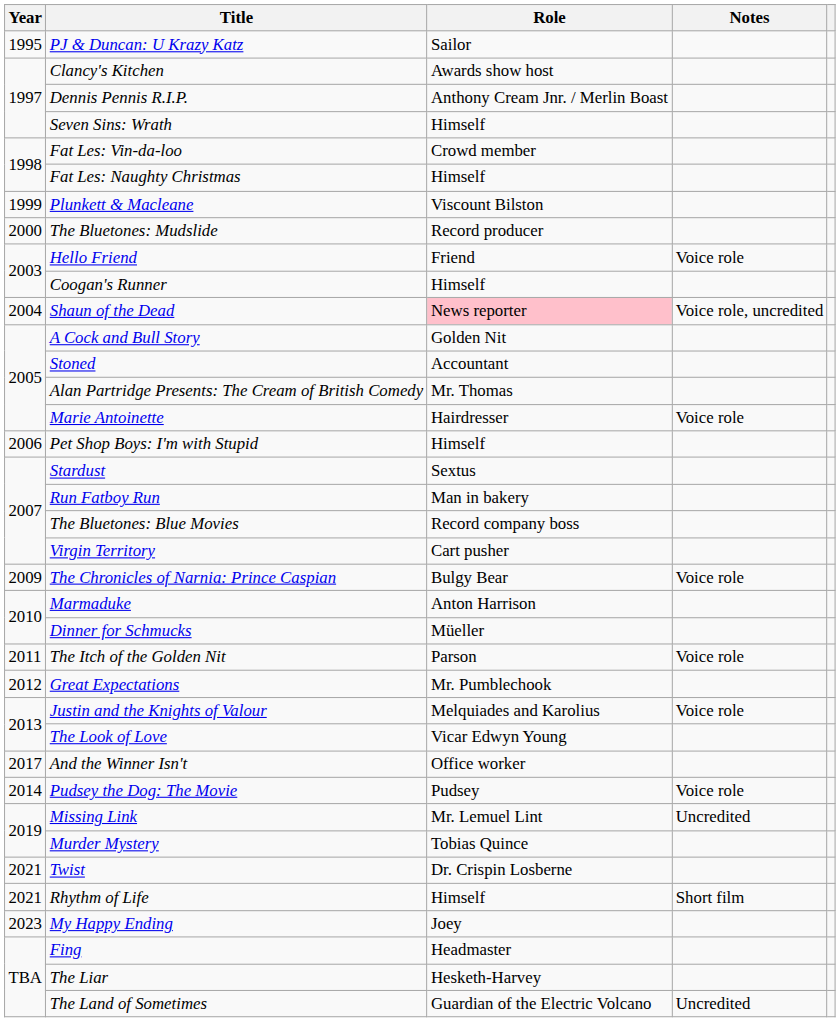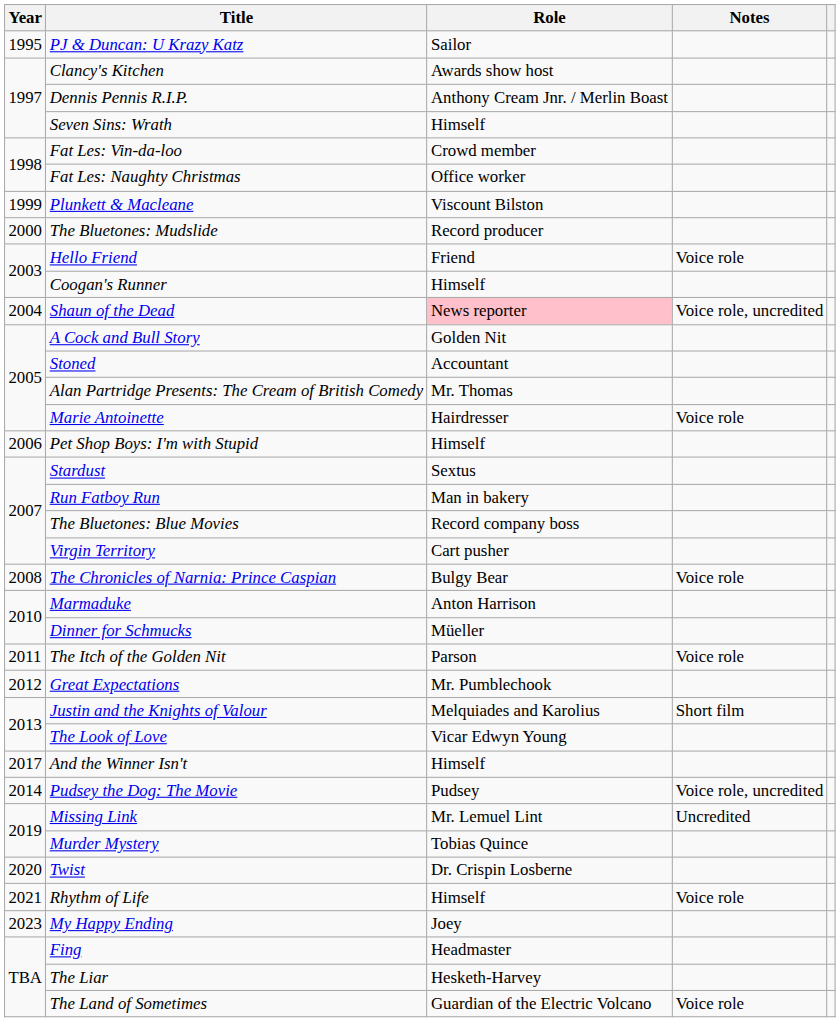 <table class="wikitable sortable">
 <tr>
 <th>Year</th>
 <th>Title</th>
 <th>Role</th>
 <th>Notes</th>
 <th></th>
 </tr>
 <tr>
 <td>1995</td>
 <td><em><a href='#'>PJ & Duncan: U Krazy Katz</a></em></td>
 <td>Sailor</td>
 <td></td>
 <td></td>
 </tr>
 <tr>
 <td rowspan="3">1997</td>
 <td><em>Clancy's Kitchen</em></td>
 <td>Awards show host</td>
 <td></td>
 <td></td>
 </tr>
 <tr>
 <td><em>Dennis Pennis R.I.P.</em></td>
 <td>Anthony Cream Jnr. / Merlin Boast</td>
 <td></td>
 <td></td>
 </tr>
 <tr>
 <td><em>Seven Sins: Wrath</em></td>
 <td>Himself</td>
 <td></td>
 <td></td>
 </tr>
 <tr>
 <td rowspan="2">1998</td>
 <td><em>Fat Les: Vin-da-loo</em></td>
 <td>Crowd member</td>
 <td></td>
 <td></td>
 </tr>
 <tr>
 <td><em>Fat Les: Naughty Christmas</em></td>
-<td>Himself</td>
+<td>Office worker</td>
 <td></td>
 <td></td>
 </tr>
 <tr>
 <td>1999</td>
 <td><em><a href='#'>Plunkett & Macleane</a></em></td>
 <td>Viscount Bilston</td>
 <td></td>
 <td></td>
 </tr>
 <tr>
 <td>2000</td>
 <td><em>The Bluetones: Mudslide</em></td>
 <td>Record producer</td>
 <td></td>
 <td></td>
 </tr>
 <tr>
 <td rowspan="2">2003</td>
 <td><em><a href='#'>Hello Friend</a></em></td>
 <td>Friend</td>
 <td>Voice role</td>
 <td></td>
 </tr>
 <tr>
 <td><em>Coogan's Runner</em></td>
 <td>Himself</td>
 <td></td>
 <td></td>
 </tr>
 <tr>
 <td>2004</td>
 <td><em><a href='#'>Shaun of the Dead</a></em></td>
 <td style="background: pink;">News reporter</td>
 <td>Voice role, uncredited</td>
 <td></td>
 </tr>
 <tr>
 <td rowspan="4">2005</td>
 <td><em><a href='#'>A Cock and Bull Story</a></em></td>
 <td>Golden Nit</td>
 <td></td>
 <td></td>
 </tr>
 <tr>
 <td><em><a href='#'>Stoned</a></em></td>
 <td>Accountant</td>
 <td></td>
 <td></td>
 </tr>
 <tr>
 <td><em>Alan Partridge Presents: The Cream of British Comedy</em></td>
 <td>Mr. Thomas</td>
 <td></td>
 <td></td>
 </tr>
 <tr>
 <td><em><a href='#'>Marie Antoinette</a></em></td>
 <td>Hairdresser</td>
 <td>Voice role</td>
 <td></td>
 </tr>
 <tr>
 <td>2006</td>
 <td><em>Pet Shop Boys: I'm with Stupid</em></td>
 <td>Himself</td>
 <td></td>
 <td></td>
 </tr>
 <tr>
 <td rowspan="4">2007</td>
 <td><em><a href='#'>Stardust</a></em></td>
 <td>Sextus</td>
 <td></td>
 <td></td>
 </tr>
 <tr>
 <td><em><a href='#'>Run Fatboy Run</a></em></td>
 <td>Man in bakery</td>
 <td></td>
 <td></td>
 </tr>
 <tr>
 <td><em>The Bluetones: Blue Movies</em></td>
 <td>Record company boss</td>
 <td></td>
 <td></td>
 </tr>
 <tr>
 <td><em><a href='#'>Virgin Territory</a></em></td>
 <td>Cart pusher</td>
 <td></td>
 <td></td>
 </tr>
 <tr>
-<td>2009</td>
+<td>2008</td>
 <td><em><a href='#'>The Chronicles of Narnia: Prince Caspian</a></em></td>
 <td>Bulgy Bear</td>
 <td>Voice role</td>
 <td></td>
 </tr>
 <tr>
 <td rowspan="2">2010</td>
 <td><em><a href='#'>Marmaduke</a></em></td>
 <td>Anton Harrison</td>
 <td></td>
 <td></td>
 </tr>
 <tr>
 <td><em><a href='#'>Dinner for Schmucks</a></em></td>
 <td>Müeller</td>
 <td></td>
 <td></td>
 </tr>
 <tr>
 <td>2011</td>
 <td><em>The Itch of the Golden Nit</em></td>
 <td>Parson</td>
 <td>Voice role</td>
 <td></td>
 </tr>
 <tr>
 <td>2012</td>
 <td><em><a href='#'>Great Expectations</a></em></td>
 <td>Mr. Pumblechook</td>
 <td></td>
 <td></td>
 </tr>
 <tr>
 <td rowspan="2">2013</td>
 <td><em><a href='#'>Justin and the Knights of Valour</a></em></td>
 <td>Melquiades and Karolius</td>
-<td>Voice role</td>
+<td>Short film</td>
 <td></td>
 </tr>
 <tr>
 <td><em><a href='#'>The Look of Love</a></em></td>
 <td>Vicar Edwyn Young</td>
 <td></td>
 <td></td>
 </tr>
 <tr>
 <td>2017</td>
 <td><em>And the Winner Isn't</em></td>
-<td>Office worker</td>
+<td>Himself</td>
 <td></td>
 </tr>
 <tr>
 <td>2014</td>
 <td><em><a href='#'>Pudsey the Dog: The Movie</a></em></td>
 <td>Pudsey</td>
-<td>Voice role</td>
+<td>Voice role, uncredited</td>
 <td></td>
 </tr>
 <tr>
 <td rowspan="2">2019</td>
 <td><em><a href='#'>Missing Link</a></em></td>
 <td>Mr. Lemuel Lint</td>
 <td>Uncredited</td>
 <td></td>
 </tr>
 <tr>
 <td><em><a href='#'>Murder Mystery</a></em></td>
 <td>Tobias Quince</td>
 <td></td>
 <td></td>
 </tr>
 <tr>
-<td>2021</td>
+<td>2020</td>
 <td><em><a href='#'>Twist</a></em></td>
 <td>Dr. Crispin Losberne</td>
 <td></td>
 <td></td>
 </tr>
 <tr>
 <td>2021</td>
 <td><em>Rhythm of Life</em></td>
 <td>Himself</td>
-<td>Short film</td>
+<td>Voice role</td>
 <td></td>
 </tr>
 <tr>
 <td>2023</td>
 <td><em><a href='#'>My Happy Ending</a></em></td>
 <td>Joey</td>
 <td></td>
 <td></td>
 </tr>
 <tr>
 <td rowspan="3">TBA</td>
 <td><em><a href='#'>Fing</a></em></td>
 <td>Headmaster</td>
 <td></td>
 <td></td>
 </tr>
 <tr>
 <td><em>The Liar</em></td>
 <td>Hesketh-Harvey</td>
 <td></td>
 <td></td>
 </tr>
 <tr>
 <td><em>The Land of Sometimes</em></td>
 <td>Guardian of the Electric Volcano</td>
-<td>Uncredited</td>
+<td>Voice role</td>
 <td></td>
 </tr>
 </table>
